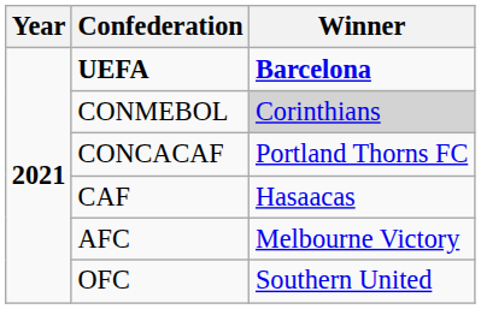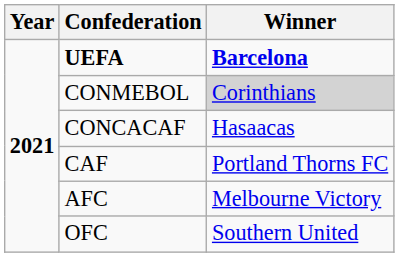 <table class="wikitable">
 <tr>
 <th>Year</th>
 <th>Confederation</th>
 <th>Winner</th>
 </tr>
 <tr>
 <td rowspan="6"><strong>2021</strong></td>
 <td style="text-align:left;"><strong>UEFA</strong></td>
 <td style="text-align:left;"><strong> <a href='#'>Barcelona</a></strong></td>
 </tr>
 <tr>
 <td style="text-align:left;">CONMEBOL</td>
 <td style="background: lightgrey; text-align:left;"> <a href='#'>Corinthians</a></td>
 </tr>
 <tr>
 <td style="text-align:left;">CONCACAF</td>
-<td style="text-align:left;"> <a href='#'>Portland Thorns FC</a></td>
+<td style="text-align:left;"> <a href='#'>Hasaacas</a></td>
 </tr>
 <tr>
 <td style="text-align:left;">CAF</td>
-<td style="text-align:left;"> <a href='#'>Hasaacas</a></td>
+<td style="text-align:left;"> <a href='#'>Portland Thorns FC</a></td>
 </tr>
 <tr>
 <td style="text-align:left;">AFC</td>
 <td style="text-align:left;"> <a href='#'>Melbourne Victory</a></td>
 </tr>
 <tr>
 <td style="text-align:left;">OFC</td>
 <td style="text-align:left;"> <a href='#'>Southern United</a></td>
 </tr>
 </table>
